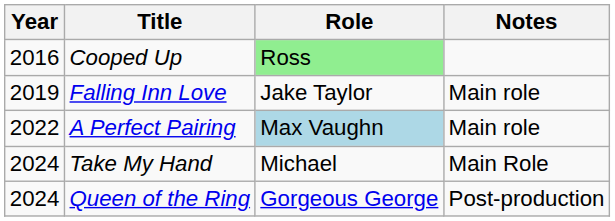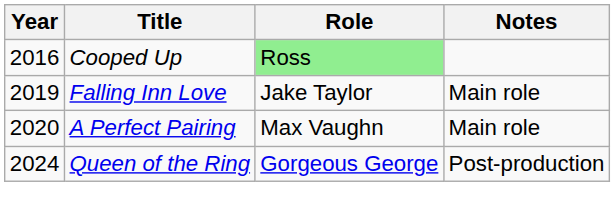 <table class="wikitable sortable">
 <tr>
 <th>Year</th>
 <th>Title</th>
 <th>Role</th>
 <th class="unsortable">Notes</th>
 </tr>
 <tr>
 <td>2016</td>
 <td><em>Cooped Up</em></td>
 <td style="background: lightgreen;">Ross</td>
 <td></td>
 </tr>
 <tr>
 <td>2019</td>
 <td><em><a href='#'>Falling Inn Love</a></em></td>
 <td>Jake Taylor</td>
 <td>Main role</td>
 </tr>
 <tr>
-<td>2022</td>
+<td>2020</td>
 <td><em><a href='#'>A Perfect Pairing</a></em></td>
-<td style="background: lightblue;">Max Vaughn</td>
+<td>Max Vaughn</td>
 <td>Main role</td>
-</tr>
-<tr>
-<td>2024</td>
-<td><em>Take My Hand</em></td>
-<td>Michael</td>
-<td>Main Role</td>
 </tr>
 <tr>
 <td>2024</td>
 <td><em><a href='#'>Queen of the Ring</a></em></td>
 <td><a href='#'>Gorgeous George</a></td>
 <td>Post-production</td>
 </tr>
 </table>
